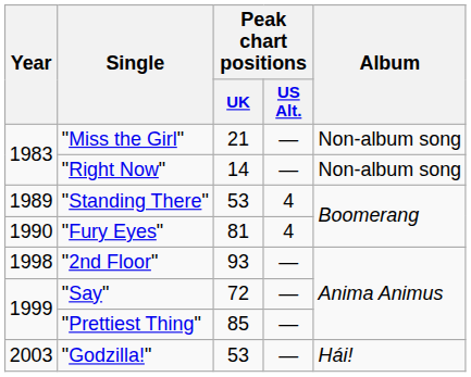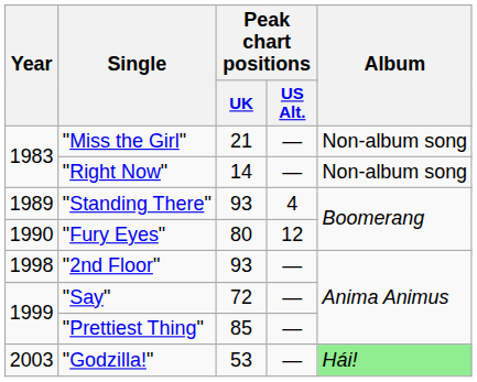 <table class="wikitable" style="text-align:center;">
 <tr>
 <th rowspan="2">Year</th>
 <th rowspan="2">Single</th>
 <th colspan="2">Peak chart positions</th>
 <th rowspan="2">Album</th>
 </tr>
 <tr style="font-size:smaller;">
 <th width="35"><a href='#'>UK</a><br></th>
 <th width="35"><a href='#'>US Alt.</a><br></th>
 </tr>
 <tr>
 <td rowspan="2">1983</td>
 <td align="left">"<a href='#'>Miss the Girl</a>"</td>
 <td>21</td>
 <td>—</td>
 <td align="left">Non-album song</td>
 </tr>
 <tr>
 <td align="left">"<a href='#'>Right Now</a>"</td>
 <td>14</td>
 <td>—</td>
 <td align="left">Non-album song</td>
 </tr>
 <tr>
 <td>1989</td>
 <td align="left">"<a href='#'>Standing There</a>"</td>
-<td>53</td>
+<td>93</td>
 <td>4</td>
 <td align="left" rowspan="2"><em>Boomerang</em></td>
 </tr>
 <tr>
 <td>1990</td>
 <td align="left">"<a href='#'>Fury Eyes</a>"</td>
-<td>81</td>
-<td>4</td>
+<td>80</td>
+<td>12</td>
 </tr>
 <tr>
 <td>1998</td>
 <td align="left">"<a href='#'>2nd Floor</a>"</td>
 <td>93</td>
 <td>—</td>
 <td align="left" rowspan="3"><em>Anima Animus</em></td>
 </tr>
 <tr>
 <td rowspan="2">1999</td>
 <td align="left">"<a href='#'>Say</a>"</td>
 <td>72</td>
 <td>—</td>
 </tr>
 <tr>
 <td align="left">"<a href='#'>Prettiest Thing</a>"</td>
 <td>85</td>
 <td>—</td>
 </tr>
 <tr>
 <td>2003</td>
 <td align="left">"<a href='#'>Godzilla!</a>"</td>
 <td>53</td>
 <td>—</td>
-<td align="left"><em>Hái!</em></td>
+<td align="left" style="background: lightgreen;"><em>Hái!</em></td>
 </tr>
 </table>
